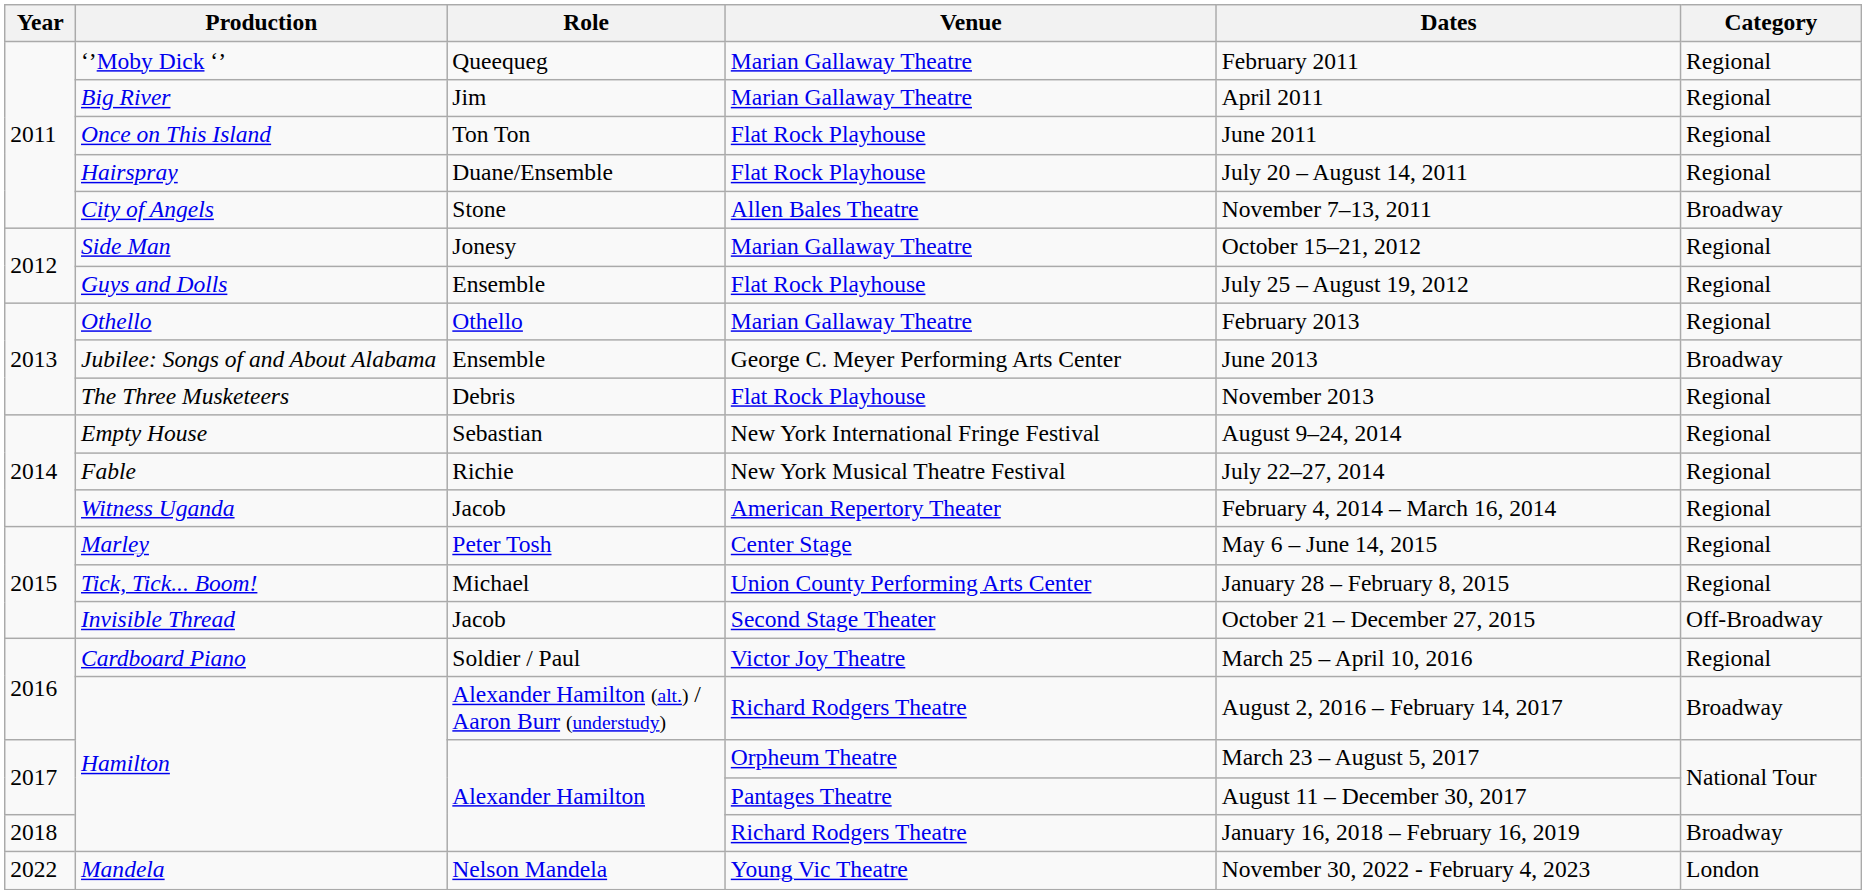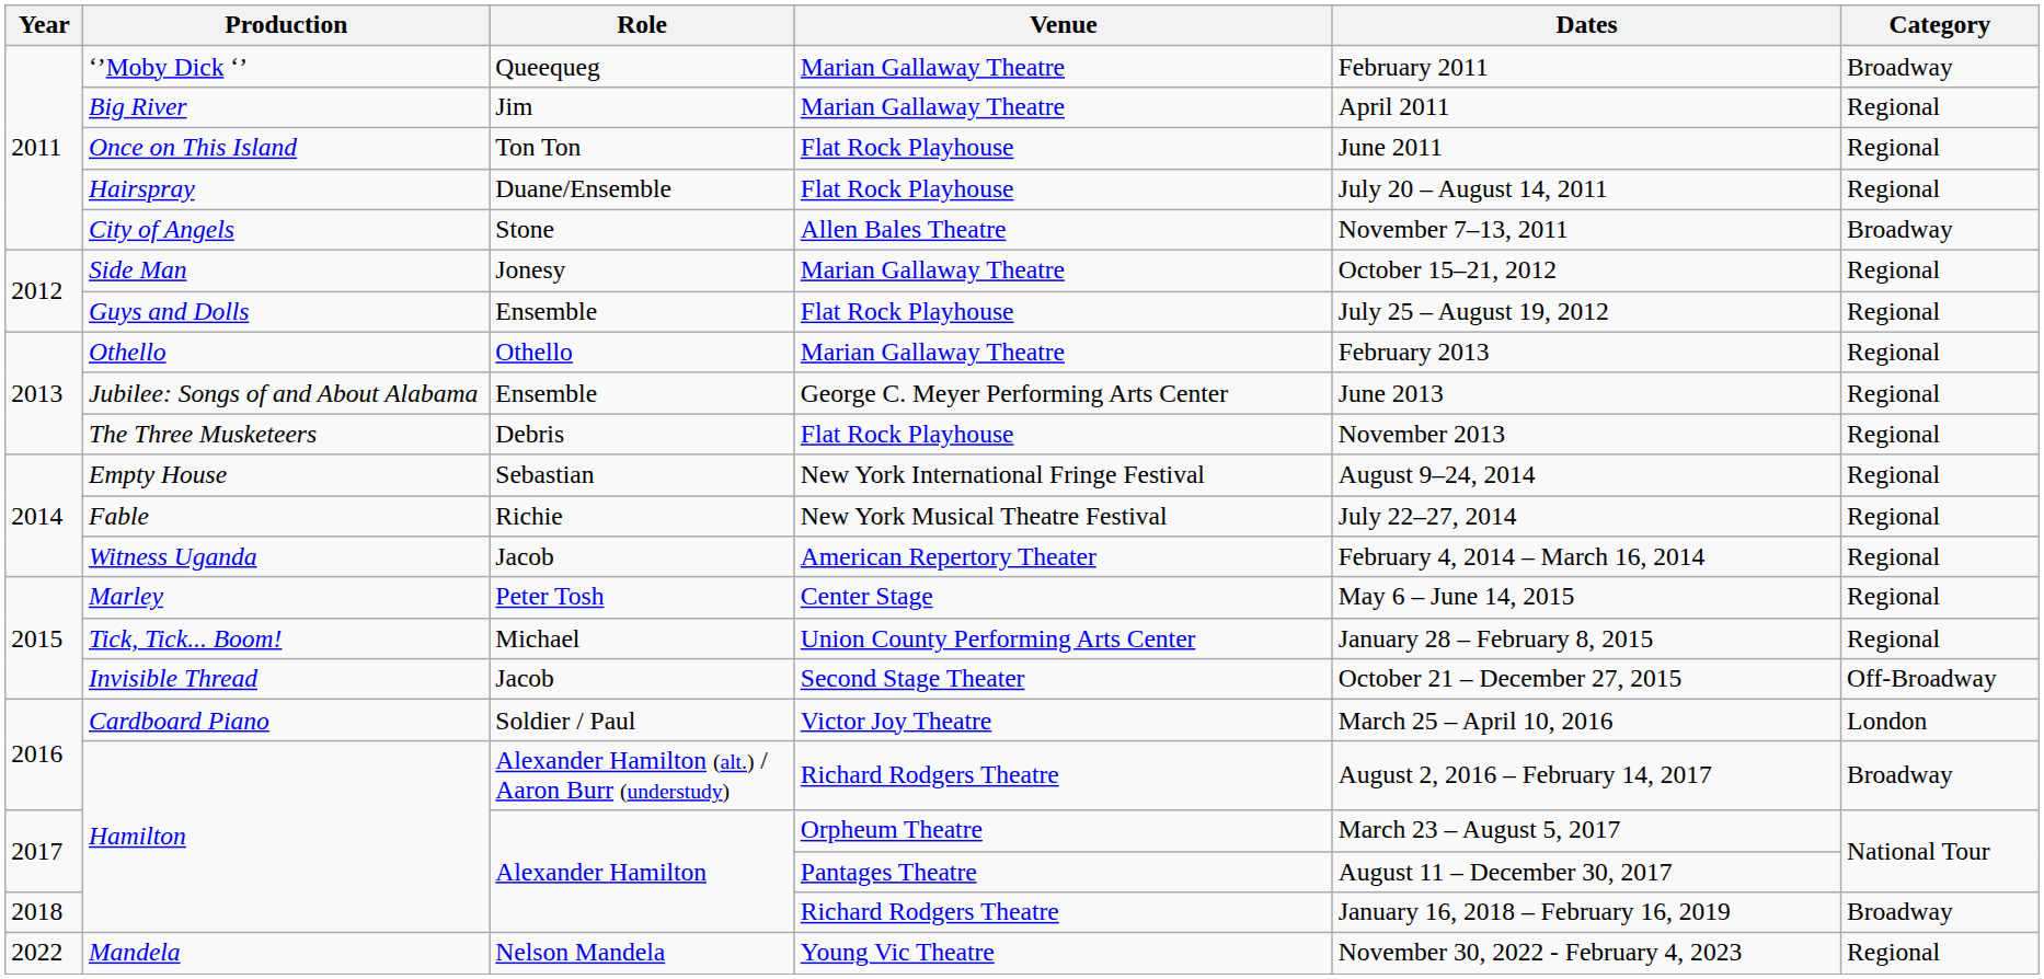 <table class="wikitable" style="font-size: 100%; width: 100%;">
 <tr>
 <th>Year</th>
 <th style="width:20%;">Production</th>
 <th style="width:15%;">Role</th>
 <th>Venue</th>
 <th>Dates</th>
 <th>Category</th>
 </tr>
 <tr>
 <td rowspan="5">2011</td>
 <td>‘’<a href='#'>Moby Dick</a> ‘’</td>
 <td>Queequeg</td>
 <td><a href='#'>Marian Gallaway Theatre</a></td>
 <td>February 2011</td>
-<td>Regional</td>
+<td>Broadway</td>
 </tr>
 <tr>
 <td><em><a href='#'>Big River</a></em></td>
 <td>Jim</td>
 <td><a href='#'>Marian Gallaway Theatre</a></td>
 <td>April 2011</td>
 <td>Regional</td>
 </tr>
 <tr>
 <td><em><a href='#'>Once on This Island</a></em></td>
 <td>Ton Ton</td>
 <td><a href='#'>Flat Rock Playhouse</a></td>
 <td>June 2011</td>
 <td>Regional</td>
 </tr>
 <tr>
 <td><em><a href='#'>Hairspray</a></em></td>
 <td>Duane/Ensemble</td>
 <td><a href='#'>Flat Rock Playhouse</a></td>
 <td>July 20 – August 14, 2011</td>
 <td>Regional</td>
 </tr>
 <tr>
 <td><em><a href='#'>City of Angels</a></em></td>
 <td>Stone</td>
 <td><a href='#'>Allen Bales Theatre</a></td>
 <td>November 7–13, 2011</td>
 <td>Broadway</td>
 </tr>
 <tr>
 <td rowspan="2">2012</td>
 <td><em><a href='#'>Side Man</a></em></td>
 <td>Jonesy</td>
 <td><a href='#'>Marian Gallaway Theatre</a></td>
 <td>October 15–21, 2012</td>
 <td>Regional</td>
 </tr>
 <tr>
 <td><em><a href='#'>Guys and Dolls</a></em></td>
 <td>Ensemble</td>
 <td><a href='#'>Flat Rock Playhouse</a></td>
 <td>July 25 – August 19, 2012</td>
 <td>Regional</td>
 </tr>
 <tr>
 <td rowspan="3">2013</td>
 <td><em><a href='#'>Othello</a></em></td>
 <td><a href='#'>Othello</a></td>
 <td><a href='#'>Marian Gallaway Theatre</a></td>
 <td>February 2013</td>
 <td>Regional</td>
 </tr>
 <tr>
 <td><em>Jubilee: Songs of and About Alabama</em></td>
 <td>Ensemble</td>
 <td>George C. Meyer Performing Arts Center</td>
 <td>June 2013</td>
-<td>Broadway</td>
+<td>Regional</td>
 </tr>
 <tr>
 <td><em>The Three Musketeers</em></td>
 <td>Debris</td>
 <td><a href='#'>Flat Rock Playhouse</a></td>
 <td>November 2013</td>
 <td>Regional</td>
 </tr>
 <tr>
 <td rowspan="3">2014</td>
 <td><em>Empty House</em></td>
 <td>Sebastian</td>
 <td>New York International Fringe Festival</td>
 <td>August 9–24, 2014</td>
 <td>Regional</td>
 </tr>
 <tr>
 <td><em>Fable</em></td>
 <td>Richie</td>
 <td>New York Musical Theatre Festival</td>
 <td>July 22–27, 2014</td>
 <td>Regional</td>
 </tr>
 <tr>
 <td><em><a href='#'>Witness Uganda</a></em></td>
 <td>Jacob</td>
 <td><a href='#'>American Repertory Theater</a></td>
 <td>February 4, 2014 – March 16, 2014</td>
 <td>Regional</td>
 </tr>
 <tr>
 <td rowspan="3">2015</td>
 <td><em><a href='#'>Marley</a></em></td>
 <td><a href='#'>Peter Tosh</a></td>
 <td><a href='#'>Center Stage</a></td>
 <td>May 6 – June 14, 2015</td>
 <td>Regional</td>
 </tr>
 <tr>
 <td><em><a href='#'>Tick, Tick... Boom!</a></em></td>
 <td>Michael</td>
 <td><a href='#'>Union County Performing Arts Center</a></td>
 <td>January 28 – February 8, 2015</td>
 <td>Regional</td>
 </tr>
 <tr>
 <td><em><a href='#'>Invisible Thread</a></em></td>
 <td>Jacob</td>
 <td><a href='#'>Second Stage Theater</a></td>
 <td>October 21 – December 27, 2015</td>
 <td>Off-Broadway</td>
 </tr>
 <tr>
 <td rowspan="2">2016</td>
 <td><em><a href='#'>Cardboard Piano</a></em></td>
 <td>Soldier / Paul</td>
 <td><a href='#'>Victor Joy Theatre</a></td>
 <td>March 25 – April 10, 2016</td>
-<td>Regional</td>
+<td>London</td>
 </tr>
 <tr>
 <td rowspan=4><em><a href='#'>Hamilton</a></em></td>
 <td><a href='#'>Alexander Hamilton</a> <small>(<a href='#'>alt.</a>)</small> / <br><a href='#'>Aaron Burr</a> <small>(<a href='#'>understudy</a>)</small></td>
 <td><a href='#'>Richard Rodgers Theatre</a></td>
 <td>August 2, 2016 – February 14, 2017</td>
 <td>Broadway</td>
 </tr>
 <tr>
 <td rowspan=2>2017</td>
 <td rowspan=3><a href='#'>Alexander Hamilton</a></td>
 <td><a href='#'>Orpheum Theatre</a></td>
 <td>March 23 – August 5, 2017</td>
 <td rowspan=2>National Tour</td>
 </tr>
 <tr>
 <td><a href='#'>Pantages Theatre</a></td>
 <td>August 11 – December 30, 2017</td>
 </tr>
 <tr>
 <td>2018</td>
 <td><a href='#'>Richard Rodgers Theatre</a></td>
 <td>January 16, 2018 – February 16, 2019</td>
 <td>Broadway</td>
 </tr>
 <tr>
 <td>2022</td>
 <td><em><a href='#'>Mandela</a></em></td>
 <td><a href='#'>Nelson Mandela</a></td>
 <td><a href='#'>Young Vic Theatre</a></td>
 <td>November 30, 2022 - February 4, 2023</td>
-<td>London</td>
+<td>Regional</td>
 </tr>
 </table>
